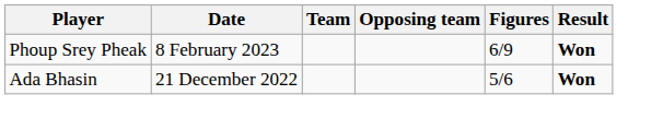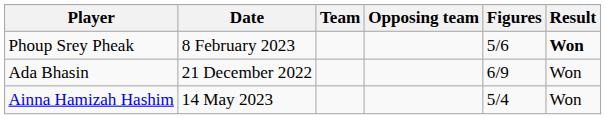 <table class="wikitable">
 <tr>
 <th>Player</th>
 <th>Date</th>
 <th>Team</th>
 <th>Opposing team</th>
 <th>Figures</th>
 <th>Result</th>
 </tr>
 <tr>
 <td>Phoup Srey Pheak</td>
 <td>8 February 2023</td>
 <td></td>
 <td></td>
-<td>6/9</td>
+<td>5/6</td>
 <td><strong>Won</strong></td>
 </tr>
 <tr>
 <td>Ada Bhasin</td>
 <td>21 December 2022</td>
 <td></td>
 <td></td>
-<td>5/6</td>
-<td><strong>Won</strong></td>
+<td>6/9</td>
+<td>Won</td>
+</tr>
+<tr>
+<td><a href='#'>Ainna Hamizah Hashim</a></td>
+<td>14 May 2023</td>
+<td></td>
+<td></td>
+<td>5/4</td>
+<td>Won</td>
 </tr>
 </table>
